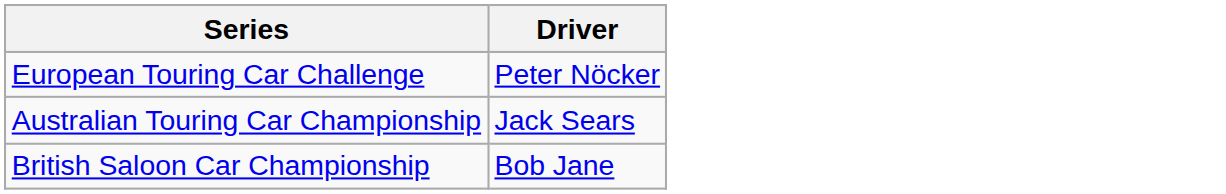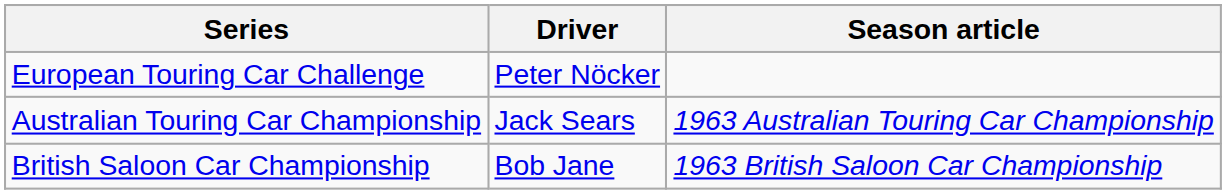 <table class="wikitable" style="font-size: 87%;">
 <tr>
 <th>Series</th>
 <th>Driver</th>
+<th>Season article</th>
 </tr>
 <tr>
 <td><a href='#'>European Touring Car Challenge</a></td>
 <td> <a href='#'>Peter Nöcker</a></td>
+<td></td>
 </tr>
 <tr>
 <td><a href='#'>Australian Touring Car Championship</a></td>
 <td> <a href='#'>Jack Sears</a></td>
+<td><em><a href='#'>1963 Australian Touring Car Championship</a></em></td>
 </tr>
 <tr>
 <td><a href='#'>British Saloon Car Championship</a></td>
 <td> <a href='#'>Bob Jane</a></td>
+<td><em><a href='#'>1963 British Saloon Car Championship</a></em></td>
 </tr>
 </table>
